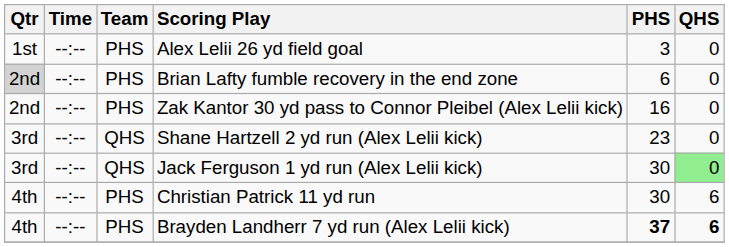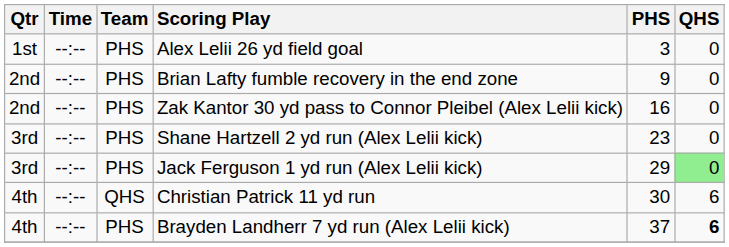 <table class="wikitable">
 <tr>
 <th style="text-align: center;">Qtr</th>
 <th style="text-align: center;">Time</th>
 <th style="text-align: center;">Team</th>
 <th style="text-align: left;">Scoring Play</th>
 <th style="text-align: right;">PHS</th>
 <th style="text-align: right;">QHS</th>
 </tr>
 <tr>
 <td style="text-align: center;">1st</td>
 <td style="text-align: center;">--:--</td>
 <td style="text-align: center;">PHS</td>
 <td style="text-align: left;">Alex Lelii 26 yd field goal</td>
 <td style="text-align: right;">3</td>
 <td style="text-align: right;">0</td>
 </tr>
 <tr>
-<td style="background: lightgrey; text-align: center;">2nd</td>
+<td style="text-align: center;">2nd</td>
 <td style="text-align: center;">--:--</td>
 <td style="text-align: center;">PHS</td>
 <td style="text-align: left;">Brian Lafty fumble recovery in the end zone</td>
-<td style="text-align: right;">6</td>
+<td style="text-align: right;">9</td>
 <td style="text-align: right;">0</td>
 </tr>
 <tr>
 <td style="text-align: center;">2nd</td>
 <td style="text-align: center;">--:--</td>
 <td style="text-align: center;">PHS</td>
 <td style="text-align: left;">Zak Kantor 30 yd pass to Connor Pleibel (Alex Lelii kick)</td>
 <td style="text-align: right;">16</td>
 <td style="text-align: right;">0</td>
 </tr>
 <tr>
 <td style="text-align: center;">3rd</td>
 <td style="text-align: center;">--:--</td>
-<td style="text-align: center;">QHS</td>
+<td style="text-align: center;">PHS</td>
 <td style="text-align: left;">Shane Hartzell 2 yd run (Alex Lelii kick)</td>
 <td style="text-align: right;">23</td>
 <td style="text-align: right;">0</td>
 </tr>
 <tr>
 <td style="text-align: center;">3rd</td>
 <td style="text-align: center;">--:--</td>
-<td style="text-align: center;">QHS</td>
+<td style="text-align: center;">PHS</td>
 <td style="text-align: left;">Jack Ferguson 1 yd run (Alex Lelii kick)</td>
-<td style="text-align: right;">30</td>
+<td style="text-align: right;">29</td>
 <td style="background: lightgreen; text-align: right;">0</td>
 </tr>
 <tr>
 <td style="text-align: center;">4th</td>
 <td style="text-align: center;">--:--</td>
-<td style="text-align: center;">PHS</td>
+<td style="text-align: center;">QHS</td>
 <td style="text-align: left;">Christian Patrick 11 yd run</td>
 <td style="text-align: right;">30</td>
 <td style="text-align: right;">6</td>
 </tr>
 <tr>
 <td style="text-align: center;">4th</td>
 <td style="text-align: center;">--:--</td>
 <td style="text-align: center;">PHS</td>
 <td style="text-align: left;">Brayden Landherr 7 yd run (Alex Lelii kick)</td>
-<td style="text-align: right;"><strong>37</strong></td>
+<td style="text-align: right;">37</td>
 <td style="text-align: right;"><strong>6</strong></td>
 </tr>
 <tr>
 </tr>
 </table>
